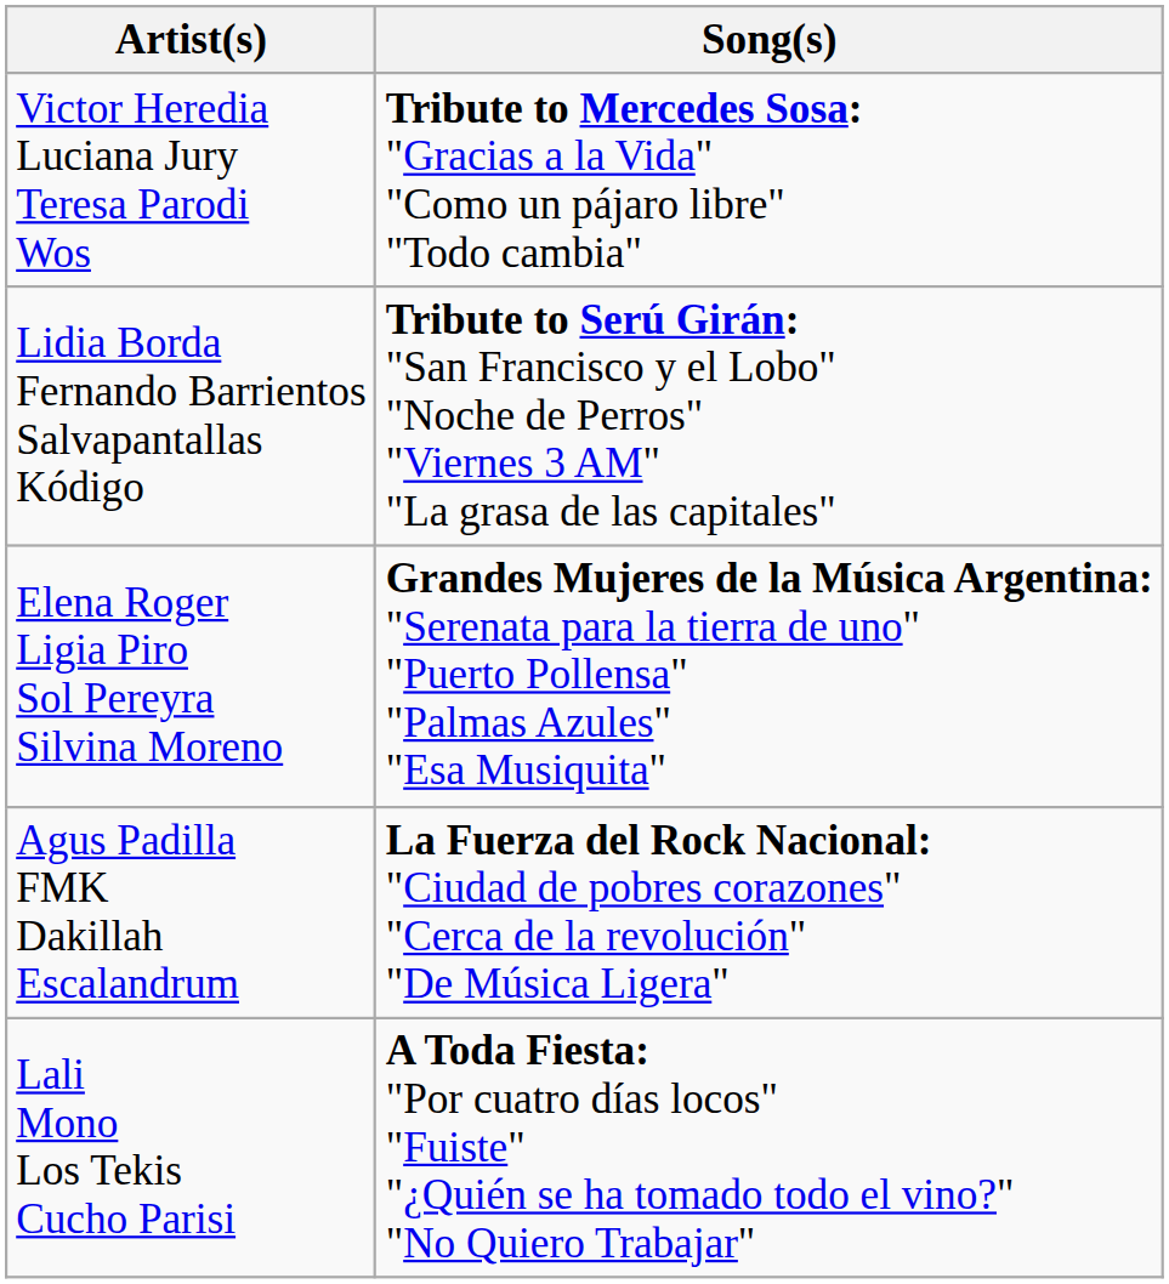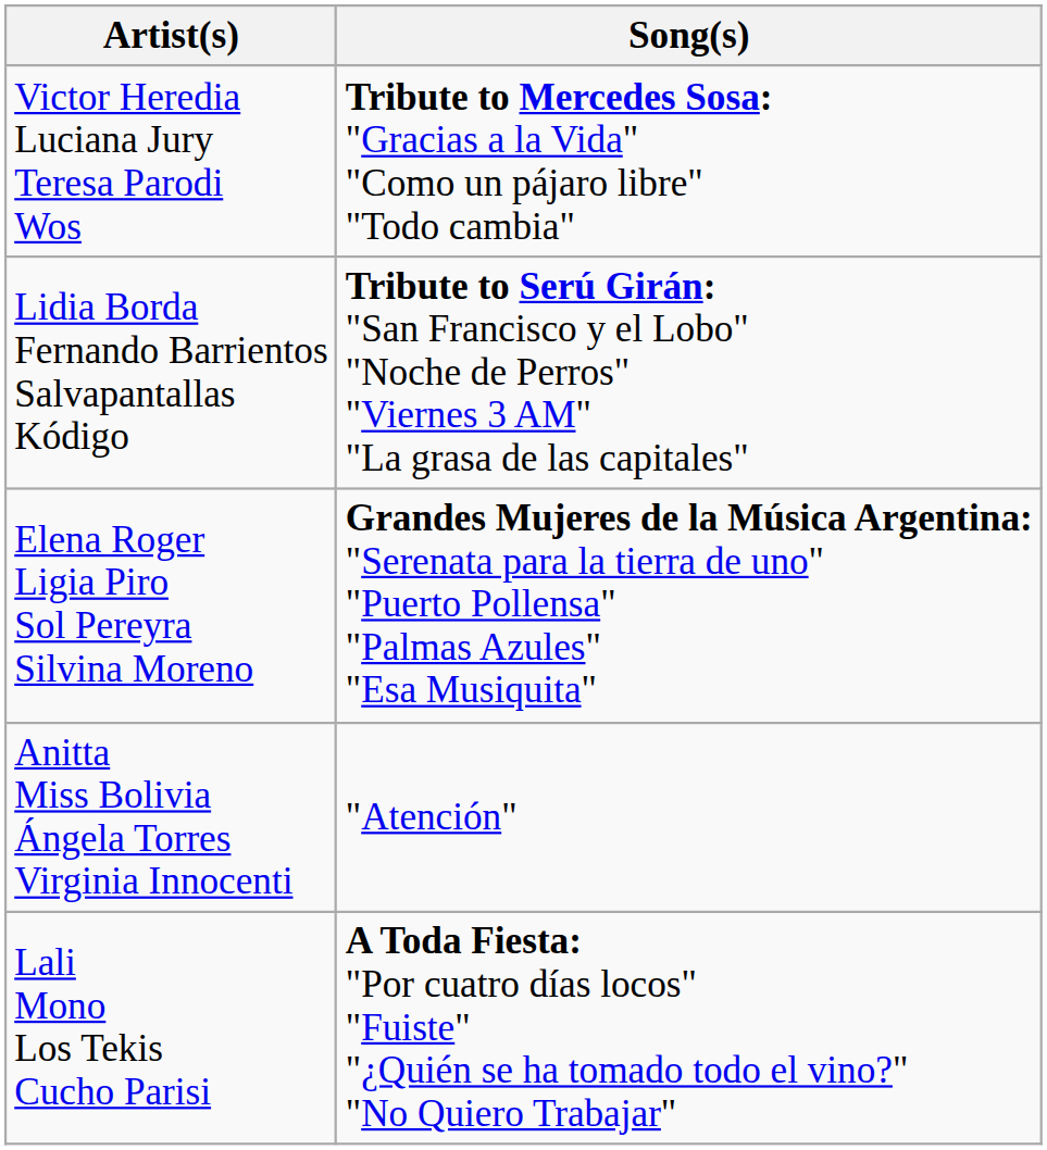 <table class="wikitable plainrowheaders">
 <tr>
 <th scope="col">Artist(s)</th>
 <th scope="col">Song(s)</th>
 </tr>
 <tr>
 <td scope="row"><a href='#'>Victor Heredia</a><br>Luciana Jury<br><a href='#'>Teresa Parodi</a><br><a href='#'>Wos</a></td>
 <td><strong>Tribute to <a href='#'>Mercedes Sosa</a>:</strong><br>"<a href='#'>Gracias a la Vida</a>"<br>"Como un pájaro libre"<br>"Todo cambia"</td>
 </tr>
 <tr>
 <td scope="row"><a href='#'>Lidia Borda</a><br>Fernando Barrientos<br>Salvapantallas<br>Kódigo</td>
 <td><strong>Tribute to <a href='#'>Serú Girán</a>:</strong><br>"San Francisco y el Lobo"<br>"Noche de Perros"<br>"<a href='#'>Viernes 3 AM</a>"<br>"La grasa de las capitales"</td>
 </tr>
 <tr>
 <td scope="row"><a href='#'>Elena Roger</a><br><a href='#'>Ligia Piro</a><br><a href='#'>Sol Pereyra</a><br><a href='#'>Silvina Moreno</a></td>
 <td><strong>Grandes Mujeres de la Música Argentina:</strong><br>"<a href='#'>Serenata para la tierra de uno</a>"<br>"<a href='#'>Puerto Pollensa</a>"<br>"<a href='#'>Palmas Azules</a>"<br>"<a href='#'>Esa Musiquita</a>"</td>
 </tr>
 <tr>
-<td scope="row"><a href='#'>Agus Padilla</a><br>FMK<br>Dakillah<br><a href='#'>Escalandrum</a></td>
-<td><strong>La Fuerza del Rock Nacional:</strong><br>"<a href='#'>Ciudad de pobres corazones</a>"<br>"<a href='#'>Cerca de la revolución</a>"<br>"<a href='#'>De Música Ligera</a>"<br></td>
+<td scope="row"><a href='#'>Anitta</a><br><a href='#'>Miss Bolivia</a><br><a href='#'>Ángela Torres</a><br><a href='#'>Virginia Innocenti</a></td>
+<td>"<a href='#'>Atención</a>"</td>
 </tr>
 <tr>
 <td scope="row"><a href='#'>Lali</a><br><a href='#'>Mono</a><br>Los Tekis<br><a href='#'>Cucho Parisi</a></td>
 <td><strong>A Toda Fiesta:</strong><br>"Por cuatro días locos"<br>"<a href='#'>Fuiste</a>"<br>"<a href='#'>¿Quién se ha tomado todo el vino?</a>"<br>"<a href='#'>No Quiero Trabajar</a>"</td>
 </tr>
 </table>
